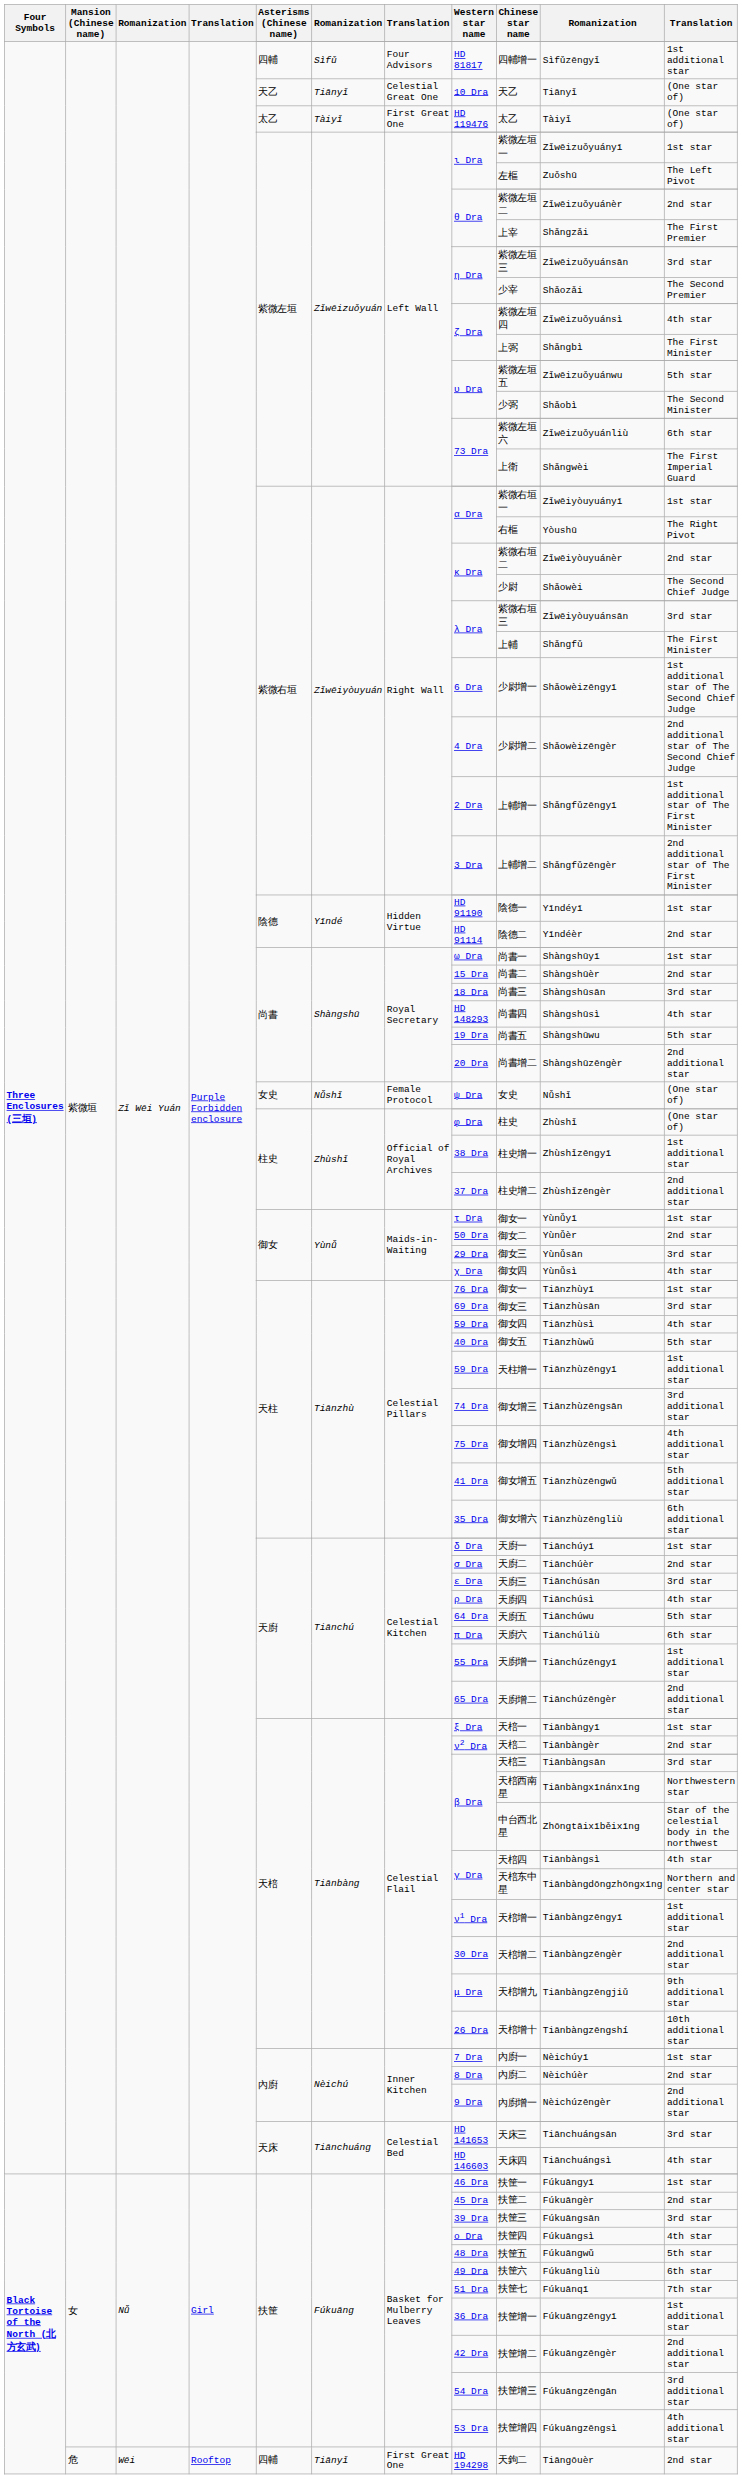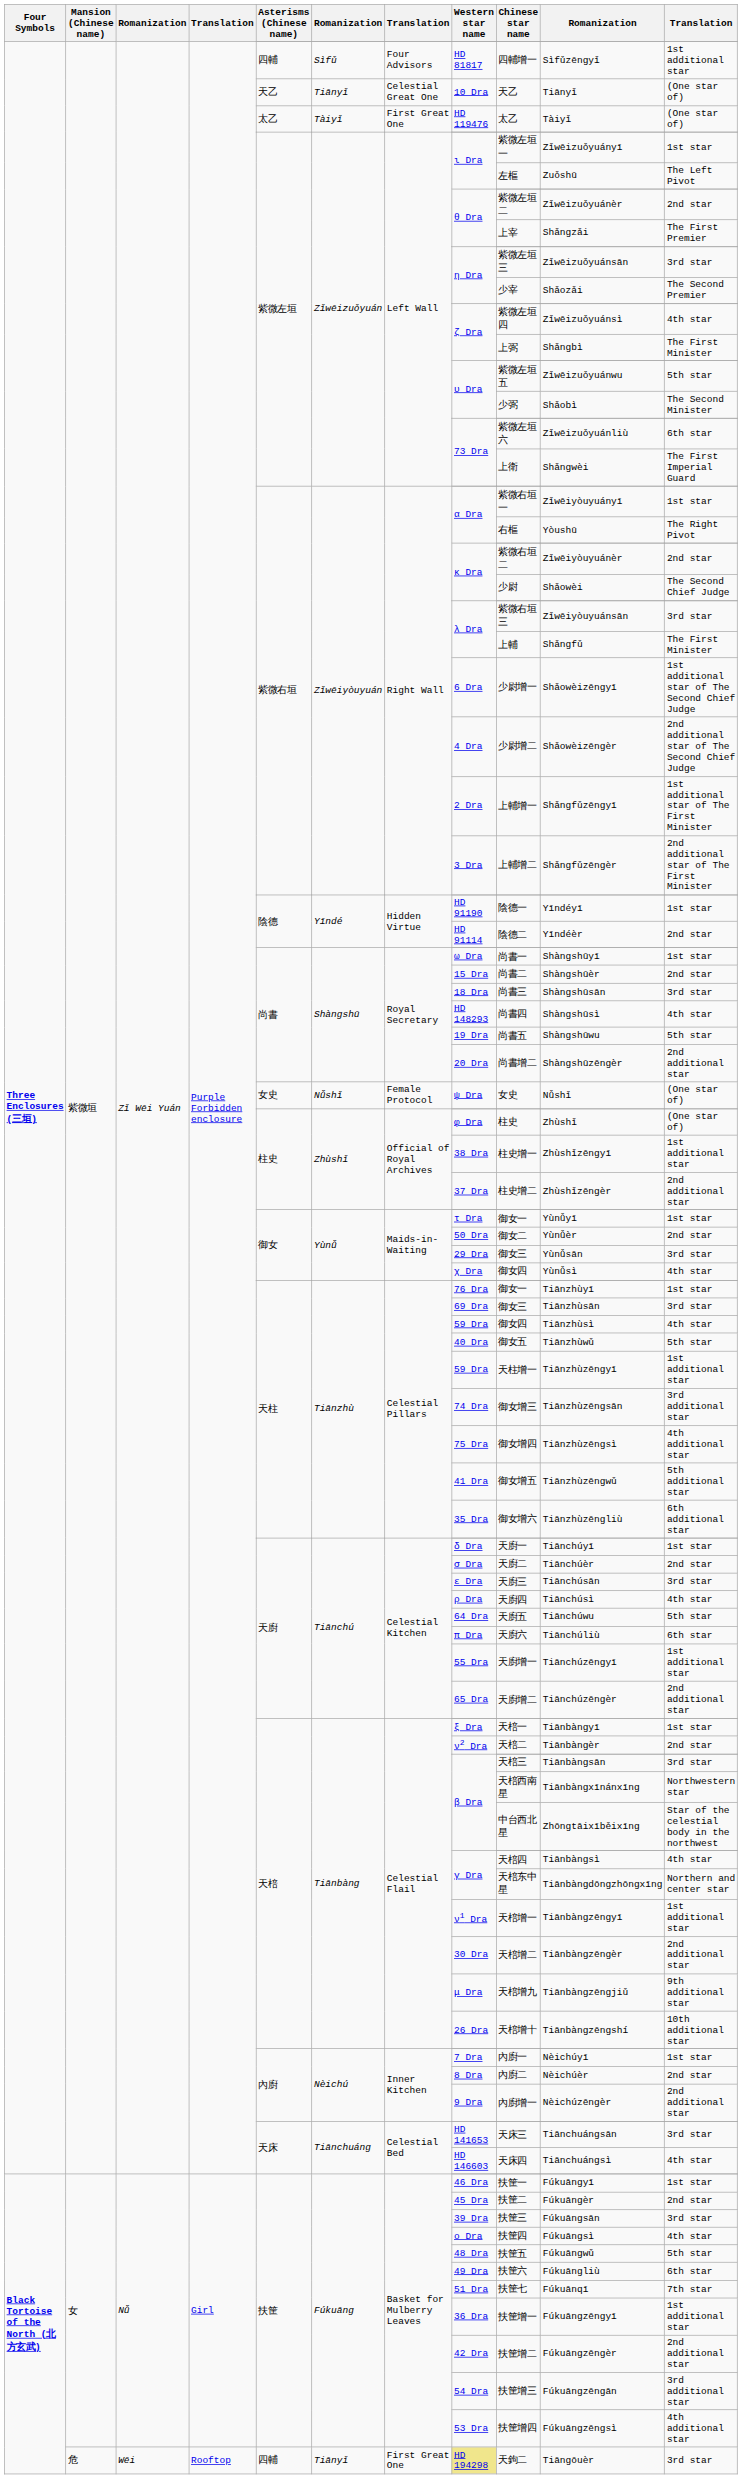 <table class="wikitable">
 <tr>
 <th><strong>Four Symbols</strong></th>
 <th><strong>Mansion (Chinese name)</strong></th>
 <th><strong>Romanization</strong></th>
 <th><strong>Translation</strong></th>
 <th><strong>Asterisms (Chinese name)</strong></th>
 <th><strong>Romanization</strong></th>
 <th><strong>Translation</strong></th>
 <th><strong>Western star name</strong></th>
 <th><strong>Chinese star name</strong></th>
 <th><strong>Romanization</strong></th>
 <th><strong>Translation</strong></th>
 </tr>
 <tr>
 <td rowspan="97"><strong><a href='#'>Three Enclosures (三垣)</a></strong></td>
 <td rowspan="97">紫微垣</td>
 <td rowspan="97"><em>Zǐ Wēi Yuán</em></td>
 <td rowspan="97"><a href='#'>Purple Forbidden enclosure</a></td>
 </tr>
 <tr>
 <td>四輔</td>
 <td><em>Sìfǔ</em></td>
 <td>Four Advisors</td>
 <td><a href='#'>HD 81817</a></td>
 <td>四輔增一</td>
 <td>Sìfǔzēngyǐ</td>
 <td>1st additional star</td>
 </tr>
 <tr>
 <td>天乙</td>
 <td><em>Tiānyǐ</em></td>
 <td>Celestial Great One</td>
 <td><a href='#'>10 Dra</a></td>
 <td>天乙</td>
 <td>Tiānyǐ</td>
 <td>(One star of)</td>
 </tr>
 <tr>
 <td>太乙</td>
 <td><em>Tàiyǐ</em></td>
 <td>First Great One</td>
 <td><a href='#'>HD 119476</a></td>
 <td>太乙</td>
 <td>Tàiyǐ</td>
 <td>(One star of)</td>
 </tr>
 <tr>
 <td rowspan="19">紫微左垣</td>
 <td rowspan="19"><em>Zǐwēizuǒyuán</em></td>
 <td rowspan="19">Left Wall</td>
 </tr>
 <tr>
 <td rowspan="3"><a href='#'>ι Dra</a></td>
 </tr>
 <tr>
 <td>紫微左垣一</td>
 <td>Zǐwēizuǒyuányī</td>
 <td>1st star</td>
 </tr>
 <tr>
 <td>左樞</td>
 <td>Zuǒshū</td>
 <td>The Left Pivot</td>
 </tr>
 <tr>
 <td rowspan="3"><a href='#'>θ Dra</a></td>
 </tr>
 <tr>
 <td>紫微左垣二</td>
 <td>Zǐwēizuǒyuánèr</td>
 <td>2nd star</td>
 </tr>
 <tr>
 <td>上宰</td>
 <td>Shǎngzǎi</td>
 <td>The First Premier</td>
 </tr>
 <tr>
 <td rowspan="3"><a href='#'>η Dra</a></td>
 </tr>
 <tr>
 <td>紫微左垣三</td>
 <td>Zǐwēizuǒyuánsān</td>
 <td>3rd star</td>
 </tr>
 <tr>
 <td>少宰</td>
 <td>Shǎozǎi</td>
 <td>The Second Premier</td>
 </tr>
 <tr>
 <td rowspan="3"><a href='#'>ζ Dra</a></td>
 </tr>
 <tr>
 <td>紫微左垣四</td>
 <td>Zǐwēizuǒyuánsì</td>
 <td>4th star</td>
 </tr>
 <tr>
 <td>上弼</td>
 <td>Shǎngbì</td>
 <td>The First Minister</td>
 </tr>
 <tr>
 <td rowspan="3"><a href='#'>υ Dra</a></td>
 </tr>
 <tr>
 <td>紫微左垣五</td>
 <td>Zǐwēizuǒyuánwu</td>
 <td>5th star</td>
 </tr>
 <tr>
 <td>少弼</td>
 <td>Shǎobì</td>
 <td>The Second Minister</td>
 </tr>
 <tr>
 <td rowspan="3"><a href='#'>73 Dra</a></td>
 </tr>
 <tr>
 <td>紫微左垣六</td>
 <td>Zǐwēizuǒyuánliù</td>
 <td>6th star</td>
 </tr>
 <tr>
 <td>上衛</td>
 <td>Shǎngwèi</td>
 <td>The First Imperial Guard</td>
 </tr>
 <tr>
 <td rowspan="14">紫微右垣</td>
 <td rowspan="14"><em>Zǐwēiyòuyuán</em></td>
 <td rowspan="14">Right Wall</td>
 </tr>
 <tr>
 <td rowspan="3"><a href='#'>α Dra</a></td>
 </tr>
 <tr>
 <td>紫微右垣一</td>
 <td>Zǐwēiyòuyuányī</td>
 <td>1st star</td>
 </tr>
 <tr>
 <td>右樞</td>
 <td>Yòushū</td>
 <td>The Right Pivot</td>
 </tr>
 <tr>
 <td rowspan="3"><a href='#'>κ Dra</a></td>
 </tr>
 <tr>
 <td>紫微右垣二</td>
 <td>Zǐwēiyòuyuánèr</td>
 <td>2nd star</td>
 </tr>
 <tr>
 <td>少尉</td>
 <td>Shǎowèi</td>
 <td>The Second Chief Judge</td>
 </tr>
 <tr>
 <td rowspan="3"><a href='#'>λ Dra</a></td>
 </tr>
 <tr>
 <td>紫微右垣三</td>
 <td>Zǐwēiyòuyuánsān</td>
 <td>3rd star</td>
 </tr>
 <tr>
 <td>上輔</td>
 <td>Shǎngfǔ</td>
 <td>The First Minister</td>
 </tr>
 <tr>
 <td><a href='#'>6 Dra</a></td>
 <td>少尉增一</td>
 <td>Shǎowèizēngyī</td>
 <td>1st additional star of The Second Chief Judge</td>
 </tr>
 <tr>
 <td><a href='#'>4 Dra</a></td>
 <td>少尉增二</td>
 <td>Shǎowèizēngèr</td>
 <td>2nd additional star of The Second Chief Judge</td>
 </tr>
 <tr>
 <td><a href='#'>2 Dra</a></td>
 <td>上輔增一</td>
 <td>Shǎngfǔzēngyī</td>
 <td>1st additional star of The First Minister</td>
 </tr>
 <tr>
 <td><a href='#'>3 Dra</a></td>
 <td>上輔增二</td>
 <td>Shǎngfǔzēngèr</td>
 <td>2nd additional star of The First Minister</td>
 </tr>
 <tr>
 <td rowspan="3">陰德</td>
 <td rowspan="3"><em>Yīndé</em></td>
 <td rowspan="3">Hidden Virtue</td>
 </tr>
 <tr>
 <td><a href='#'>HD 91190</a></td>
 <td>陰德一</td>
 <td>Yīndéyī</td>
 <td>1st star</td>
 </tr>
 <tr>
 <td><a href='#'>HD 91114</a></td>
 <td>陰德二</td>
 <td>Yīndéèr</td>
 <td>2nd star</td>
 </tr>
 <tr>
 <td rowspan="7">尚書</td>
 <td rowspan="7"><em>Shàngshū </em></td>
 <td rowspan="7">Royal Secretary</td>
 </tr>
 <tr>
 <td><a href='#'>ω Dra</a></td>
 <td>尚書一</td>
 <td>Shàngshūyī</td>
 <td>1st star</td>
 </tr>
 <tr>
 <td><a href='#'>15 Dra</a></td>
 <td>尚書二</td>
 <td>Shàngshūèr</td>
 <td>2nd star</td>
 </tr>
 <tr>
 <td><a href='#'>18 Dra</a></td>
 <td>尚書三</td>
 <td>Shàngshūsān</td>
 <td>3rd star</td>
 </tr>
 <tr>
 <td><a href='#'>HD 148293</a></td>
 <td>尚書四</td>
 <td>Shàngshūsì</td>
 <td>4th star</td>
 </tr>
 <tr>
 <td><a href='#'>19 Dra</a></td>
 <td>尚書五</td>
 <td>Shàngshūwu</td>
 <td>5th star</td>
 </tr>
 <tr>
 <td><a href='#'>20 Dra</a></td>
 <td>尚書增二</td>
 <td>Shàngshūzēngèr</td>
 <td>2nd additional star</td>
 </tr>
 <tr>
 <td>女史</td>
 <td><em>Nǚshǐ</em></td>
 <td>Female Protocol</td>
 <td><a href='#'>ψ Dra</a></td>
 <td>女史</td>
 <td>Nǚshǐ</td>
 <td>(One star of)</td>
 </tr>
 <tr>
 <td rowspan="4">柱史</td>
 <td rowspan="4"><em>Zhùshǐ</em></td>
 <td rowspan="4">Official of Royal Archives</td>
 </tr>
 <tr>
 <td><a href='#'>φ Dra</a></td>
 <td>柱史</td>
 <td>Zhùshǐ</td>
 <td>(One star of)</td>
 </tr>
 <tr>
 <td><a href='#'>38 Dra</a></td>
 <td>柱史增一</td>
 <td>Zhùshǐzēngyī</td>
 <td>1st additional star</td>
 </tr>
 <tr>
 <td><a href='#'>37 Dra</a></td>
 <td>柱史增二</td>
 <td>Zhùshǐzēngèr</td>
 <td>2nd additional star</td>
 </tr>
 <tr>
 <td rowspan="5">御女</td>
 <td rowspan="5"><em>Yùnǚ</em></td>
 <td rowspan="5">Maids-in-Waiting</td>
 </tr>
 <tr>
 <td><a href='#'>τ Dra</a></td>
 <td>御女一</td>
 <td>Yùnǚyī</td>
 <td>1st star</td>
 </tr>
 <tr>
 <td><a href='#'>50 Dra</a></td>
 <td>御女二</td>
 <td>Yùnǚèr</td>
 <td>2nd star</td>
 </tr>
 <tr>
 <td><a href='#'>29 Dra</a></td>
 <td>御女三</td>
 <td>Yùnǚsān</td>
 <td>3rd star</td>
 </tr>
 <tr>
 <td><a href='#'>χ Dra</a></td>
 <td>御女四</td>
 <td>Yùnǚsì</td>
 <td>4th star</td>
 </tr>
 <tr>
 <td rowspan="10">天柱</td>
 <td rowspan="10"><em>Tiānzhù</em></td>
 <td rowspan="10">Celestial Pillars</td>
 </tr>
 <tr>
 <td><a href='#'>76 Dra</a></td>
 <td>御女一</td>
 <td>Tiānzhùyī</td>
 <td>1st star</td>
 </tr>
 <tr>
 <td><a href='#'>69 Dra</a></td>
 <td>御女三</td>
 <td>Tiānzhùsān</td>
 <td>3rd star</td>
 </tr>
 <tr>
 <td><a href='#'>59 Dra</a></td>
 <td>御女四</td>
 <td>Tiānzhùsì</td>
 <td>4th star</td>
 </tr>
 <tr>
 <td><a href='#'>40 Dra</a></td>
 <td>御女五</td>
 <td>Tiānzhùwǔ</td>
 <td>5th star</td>
 </tr>
 <tr>
 <td><a href='#'>59 Dra</a></td>
 <td>天柱增一</td>
 <td>Tiānzhùzēngyī</td>
 <td>1st additional star</td>
 </tr>
 <tr>
 <td><a href='#'>74 Dra</a></td>
 <td>御女增三</td>
 <td>Tiānzhùzēngsān</td>
 <td>3rd additional star</td>
 </tr>
 <tr>
 <td><a href='#'>75 Dra</a></td>
 <td>御女增四</td>
 <td>Tiānzhùzēngsì</td>
 <td>4th additional star</td>
 </tr>
 <tr>
 <td><a href='#'>41 Dra</a></td>
 <td>御女增五</td>
 <td>Tiānzhùzēngwǔ</td>
 <td>5th additional star</td>
 </tr>
 <tr>
 <td><a href='#'>35 Dra</a></td>
 <td>御女增六</td>
 <td>Tiānzhùzēngliù</td>
 <td>6th additional star</td>
 </tr>
 <tr>
 <td rowspan="9">天廚</td>
 <td rowspan="9"><em>Tiānchú</em></td>
 <td rowspan="9">Celestial Kitchen</td>
 </tr>
 <tr>
 <td><a href='#'>δ Dra</a></td>
 <td>天廚一</td>
 <td>Tiānchúyī</td>
 <td>1st star</td>
 </tr>
 <tr>
 <td><a href='#'>σ Dra</a></td>
 <td>天廚二</td>
 <td>Tiānchúèr</td>
 <td>2nd star</td>
 </tr>
 <tr>
 <td><a href='#'>ε Dra</a></td>
 <td>天廚三</td>
 <td>Tiānchúsān</td>
 <td>3rd star</td>
 </tr>
 <tr>
 <td><a href='#'>ρ Dra</a></td>
 <td>天廚四</td>
 <td>Tiānchúsì</td>
 <td>4th star</td>
 </tr>
 <tr>
 <td><a href='#'>64 Dra</a></td>
 <td>天廚五</td>
 <td>Tiānchúwu</td>
 <td>5th star</td>
 </tr>
 <tr>
 <td><a href='#'>π Dra</a></td>
 <td>天廚六</td>
 <td>Tiānchúliù</td>
 <td>6th star</td>
 </tr>
 <tr>
 <td><a href='#'>55 Dra</a></td>
 <td>天廚增一</td>
 <td>Tiānchúzēngyī</td>
 <td>1st additional star</td>
 </tr>
 <tr>
 <td><a href='#'>65 Dra</a></td>
 <td>天廚增二</td>
 <td>Tiānchúzēngèr</td>
 <td>2nd additional star</td>
 </tr>
 <tr>
 <td rowspan="14">天棓</td>
 <td rowspan="14"><em>Tiānbàng</em></td>
 <td rowspan="14">Celestial Flail</td>
 </tr>
 <tr>
 <td><a href='#'>ξ Dra</a></td>
 <td>天棓一</td>
 <td>Tiānbàngyī</td>
 <td>1st star</td>
 </tr>
 <tr>
 <td><a href='#'>ν<sup>2</sup> Dra</a></td>
 <td>天棓二</td>
 <td>Tiānbàngèr</td>
 <td>2nd star</td>
 </tr>
 <tr>
 <td rowspan="4"><a href='#'>β Dra</a></td>
 </tr>
 <tr>
 <td>天棓三</td>
 <td>Tiānbàngsān</td>
 <td>3rd star</td>
 </tr>
 <tr>
 <td>天棓西南星</td>
 <td>Tiānbàngxīnánxīng</td>
 <td>Northwestern star</td>
 </tr>
 <tr>
 <td>中台西北星</td>
 <td>Zhōngtāixīběixīng</td>
 <td>Star of the celestial body in the northwest</td>
 </tr>
 <tr>
 <td rowspan="3"><a href='#'>γ Dra</a></td>
 </tr>
 <tr>
 <td>天棓四</td>
 <td>Tiānbàngsì</td>
 <td>4th star</td>
 </tr>
 <tr>
 <td>天棓东中星</td>
 <td>Tiānbàngdōngzhōngxīng</td>
 <td>Northern and center star</td>
 </tr>
 <tr>
 <td><a href='#'>ν<sup>1</sup> Dra</a></td>
 <td>天棓增一</td>
 <td>Tiānbàngzēngyī</td>
 <td>1st additional star</td>
 </tr>
 <tr>
 <td><a href='#'>30 Dra</a></td>
 <td>天棓增二</td>
 <td>Tiānbàngzēngèr</td>
 <td>2nd additional star</td>
 </tr>
 <tr>
 <td><a href='#'>μ Dra</a></td>
 <td>天棓增九</td>
 <td>Tiānbàngzēngjiǔ</td>
 <td>9th additional star</td>
 </tr>
 <tr>
 <td><a href='#'>26 Dra</a></td>
 <td>天棓增十</td>
 <td>Tiānbàngzēngshí</td>
 <td>10th additional star</td>
 </tr>
 <tr>
 <td rowspan="4">內廚</td>
 <td rowspan="4"><em>Nèichú</em></td>
 <td rowspan="4">Inner Kitchen</td>
 </tr>
 <tr>
 <td><a href='#'>7 Dra</a></td>
 <td>內廚一</td>
 <td>Nèichúyī</td>
 <td>1st star</td>
 </tr>
 <tr>
 <td><a href='#'>8 Dra</a></td>
 <td>內廚二</td>
 <td>Nèichúèr</td>
 <td>2nd star</td>
 </tr>
 <tr>
 <td><a href='#'>9 Dra</a></td>
 <td>內廚增一</td>
 <td>Nèichúzēngèr</td>
 <td>2nd additional star</td>
 </tr>
 <tr>
 <td rowspan="3">天床</td>
 <td rowspan="3"><em>Tiānchuáng</em></td>
 <td rowspan="3">Celestial Bed</td>
 </tr>
 <tr>
 <td><a href='#'>HD 141653</a></td>
 <td>天床三</td>
 <td>Tiānchuángsān</td>
 <td>3rd star</td>
 </tr>
 <tr>
 <td><a href='#'>HD 146603</a></td>
 <td>天床四</td>
 <td>Tiānchuángsì</td>
 <td>4th star</td>
 </tr>
 <tr>
 <td rowspan="13"><strong><a href='#'>Black Tortoise of the North (北方玄武)</a></strong></td>
 <td rowspan="12">女</td>
 <td rowspan="12"><em>Nǚ</em></td>
 <td rowspan="12"><a href='#'>Girl</a></td>
 <td rowspan="12">扶筐</td>
 <td rowspan="12"><em>Fúkuāng</em></td>
 <td rowspan="12">Basket for Mulberry Leaves</td>
 </tr>
 <tr>
 <td><a href='#'>46 Dra</a></td>
 <td>扶筐一</td>
 <td>Fúkuāngyī</td>
 <td>1st star</td>
 </tr>
 <tr>
 <td><a href='#'>45 Dra</a></td>
 <td>扶筐二</td>
 <td>Fúkuāngèr</td>
 <td>2nd star</td>
 </tr>
 <tr>
 <td><a href='#'>39 Dra</a></td>
 <td>扶筐三</td>
 <td>Fúkuāngsān</td>
 <td>3rd star</td>
 </tr>
 <tr>
 <td><a href='#'>ο Dra</a></td>
 <td>扶筐四</td>
 <td>Fúkuāngsì</td>
 <td>4th star</td>
 </tr>
 <tr>
 <td><a href='#'>48 Dra</a></td>
 <td>扶筐五</td>
 <td>Fúkuāngwǔ</td>
 <td>5th star</td>
 </tr>
 <tr>
 <td><a href='#'>49 Dra</a></td>
 <td>扶筐六</td>
 <td>Fúkuāngliù</td>
 <td>6th star</td>
 </tr>
 <tr>
 <td><a href='#'>51 Dra</a></td>
 <td>扶筐七</td>
 <td>Fúkuānqī</td>
 <td>7th star</td>
 </tr>
 <tr>
 <td><a href='#'>36 Dra</a></td>
 <td>扶筐增一</td>
 <td>Fúkuāngzēngyī</td>
 <td>1st additional star</td>
 </tr>
 <tr>
 <td><a href='#'>42 Dra</a></td>
 <td>扶筐增二</td>
 <td>Fúkuāngzēngèr</td>
 <td>2nd additional star</td>
 </tr>
 <tr>
 <td><a href='#'>54 Dra</a></td>
 <td>扶筐增三</td>
 <td>Fúkuāngzēngān</td>
 <td>3rd additional star</td>
 </tr>
 <tr>
 <td><a href='#'>53 Dra</a></td>
 <td>扶筐增四</td>
 <td>Fúkuāngzēngsì</td>
 <td>4th additional star</td>
 </tr>
 <tr>
 <td>危</td>
 <td><em>Wēi</em></td>
 <td><a href='#'>Rooftop</a></td>
 <td>四輔</td>
 <td><em>Tiānyǐ</em></td>
 <td>First Great One</td>
-<td><a href='#'>HD 194298</a></td>
+<td style="background: khaki;"><a href='#'>HD 194298</a></td>
 <td>天鉤二</td>
 <td>Tiāngōuèr</td>
-<td>2nd star</td>
+<td>3rd star</td>
 </tr>
 </table>
